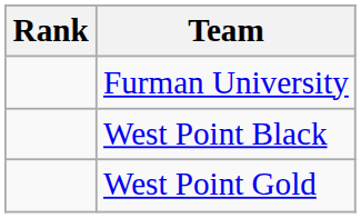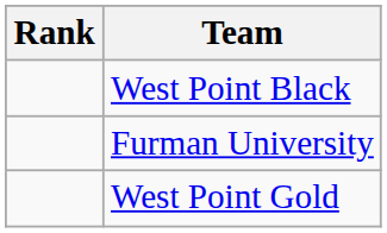 <table class="wikitable">
 <tr>
 <th>Rank</th>
 <th>Team</th>
 </tr>
 <tr>
 <td align=center></td>
-<td align="left"><a href='#'>Furman University</a></td>
+<td align="left"><a href='#'>West Point Black</a></td>
 </tr>
 <tr>
 <td align=center></td>
-<td align="left"><a href='#'>West Point Black</a></td>
+<td align="left"><a href='#'>Furman University</a></td>
 </tr>
 <tr>
 <td align=center></td>
 <td align="left"><a href='#'>West Point Gold</a></td>
 </tr>
 </table>
